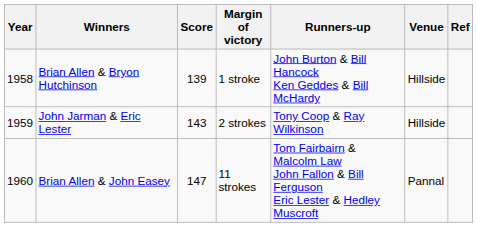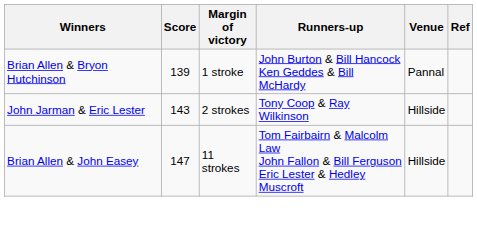 <table class=wikitable style="font-size:95%">
 <tr>
-<th>Year</th>
 <th>Winners</th>
 <th>Score</th>
 <th>Margin of<br>victory</th>
 <th>Runners-up</th>
 <th>Venue</th>
 <th>Ref</th>
 </tr>
 <tr>
-<td>1958</td>
 <td><a href='#'>Brian Allen</a> & <a href='#'>Bryon Hutchinson</a></td>
 <td align=center>139</td>
 <td>1 stroke</td>
 <td><a href='#'>John Burton</a> & <a href='#'>Bill Hancock</a><br><a href='#'>Ken Geddes</a> & <a href='#'>Bill McHardy</a></td>
-<td>Hillside</td>
+<td>Pannal</td>
 <td></td>
 </tr>
 <tr>
-<td>1959</td>
 <td><a href='#'>John Jarman</a> & <a href='#'>Eric Lester</a></td>
 <td align=center>143</td>
 <td>2 strokes</td>
 <td><a href='#'>Tony Coop</a> & <a href='#'>Ray Wilkinson</a></td>
 <td>Hillside</td>
 <td></td>
 </tr>
 <tr>
-<td>1960</td>
 <td><a href='#'>Brian Allen</a> & <a href='#'>John Easey</a></td>
 <td align=center>147</td>
 <td>11 strokes</td>
 <td><a href='#'>Tom Fairbairn</a> & <a href='#'>Malcolm Law</a><br><a href='#'>John Fallon</a> & <a href='#'>Bill Ferguson</a><br><a href='#'>Eric Lester</a> & <a href='#'>Hedley Muscroft</a></td>
-<td>Pannal</td>
+<td>Hillside</td>
 <td></td>
 </tr>
 </table>
